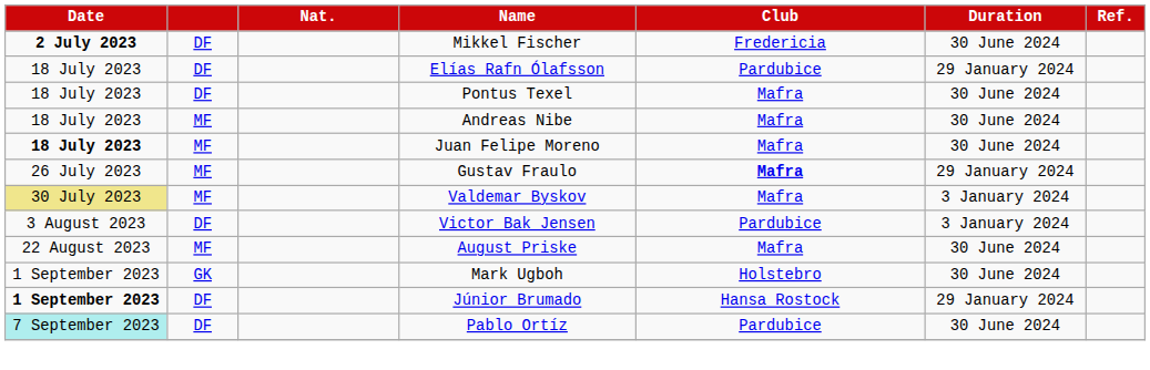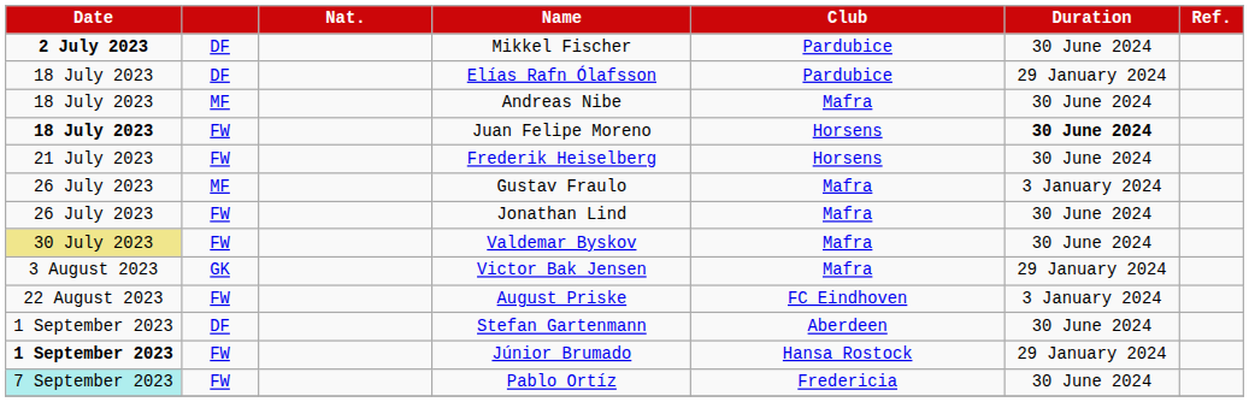 <table class="wikitable" style="text-align:center; font-size:90%">
 <tr>
 <th style="background:#cc0609; color:#fff; width:120px;">Date</th>
 <th style="background:#cc0609; color:#fff; width:50px;"></th>
 <th style="background:#cc0609; color:#fff; width:120px;">Nat.</th>
 <th style="background:#cc0609; color:#fff; width:180px;">Name</th>
 <th style="background:#cc0609; color:#fff; width:220px;">Club</th>
 <th style="background:#cc0609; color:#fff; width:120px;">Duration</th>
 <th style="background:#cc0609; color:#fff; width:40px;">Ref.</th>
 </tr>
 <tr>
 <td><strong>2 July 2023</strong></td>
 <td><a href='#'>DF</a></td>
 <td></td>
 <td>Mikkel Fischer</td>
-<td> <a href='#'>Fredericia</a></td>
+<td> <a href='#'>Pardubice</a></td>
 <td>30 June 2024</td>
 <td></td>
 </tr>
 <tr>
 <td>18 July 2023</td>
 <td><a href='#'>DF</a></td>
 <td></td>
 <td><a href='#'>Elías Rafn Ólafsson</a></td>
 <td> <a href='#'>Pardubice</a></td>
 <td>29 January 2024</td>
 <td></td>
 </tr>
 <tr>
 <td>18 July 2023</td>
-<td><a href='#'>DF</a></td>
-<td></td>
-<td>Pontus Texel</td>
-<td> <a href='#'>Mafra</a></td>
-<td>30 June 2024</td>
-<td></td>
-</tr>
-<tr>
-<td>18 July 2023</td>
 <td><a href='#'>MF</a></td>
 <td></td>
 <td>Andreas Nibe</td>
 <td> <a href='#'>Mafra</a></td>
 <td>30 June 2024</td>
 <td></td>
 </tr>
 <tr>
 <td><strong>18 July 2023</strong></td>
-<td><a href='#'>MF</a></td>
+<td><a href='#'>FW</a></td>
 <td></td>
 <td>Juan Felipe Moreno</td>
-<td> <a href='#'>Mafra</a></td>
+<td> <a href='#'>Horsens</a></td>
+<td><strong>30 June 2024</strong></td>
+<td></td>
+</tr>
+<tr>
+<td>21 July 2023</td>
+<td><a href='#'>FW</a></td>
+<td></td>
+<td><a href='#'>Frederik Heiselberg</a></td>
+<td> <a href='#'>Horsens</a></td>
 <td>30 June 2024</td>
 <td></td>
 </tr>
 <tr>
 <td>26 July 2023</td>
 <td><a href='#'>MF</a></td>
 <td></td>
 <td>Gustav Fraulo</td>
-<td><strong> <a href='#'>Mafra</a></strong></td>
-<td>29 January 2024</td>
-<td></td>
-</tr>
-<tr>
-<td style="background: khaki;">30 July 2023</td>
-<td><a href='#'>MF</a></td>
-<td></td>
-<td><a href='#'>Valdemar Byskov</a></td>
 <td> <a href='#'>Mafra</a></td>
 <td>3 January 2024</td>
 <td></td>
 </tr>
 <tr>
-<td>3 August 2023</td>
-<td><a href='#'>DF</a></td>
+<td>26 July 2023</td>
+<td><a href='#'>FW</a></td>
 <td></td>
-<td><a href='#'>Victor Bak Jensen</a></td>
-<td> <a href='#'>Pardubice</a></td>
-<td>3 January 2024</td>
-<td></td>
-</tr>
-<tr>
-<td>22 August 2023</td>
-<td><a href='#'>MF</a></td>
-<td></td>
-<td><a href='#'>August Priske</a></td>
+<td>Jonathan Lind</td>
 <td> <a href='#'>Mafra</a></td>
 <td>30 June 2024</td>
 <td></td>
 </tr>
 <tr>
-<td>1 September 2023</td>
+<td style="background: khaki;">30 July 2023</td>
+<td><a href='#'>FW</a></td>
+<td></td>
+<td><a href='#'>Valdemar Byskov</a></td>
+<td> <a href='#'>Mafra</a></td>
+<td>30 June 2024</td>
+<td></td>
+</tr>
+<tr>
+<td>3 August 2023</td>
 <td><a href='#'>GK</a></td>
 <td></td>
-<td>Mark Ugboh</td>
-<td> <a href='#'>Holstebro</a></td>
+<td><a href='#'>Victor Bak Jensen</a></td>
+<td> <a href='#'>Mafra</a></td>
+<td>29 January 2024</td>
+<td></td>
+</tr>
+<tr>
+<td>22 August 2023</td>
+<td><a href='#'>FW</a></td>
+<td></td>
+<td><a href='#'>August Priske</a></td>
+<td> <a href='#'>FC Eindhoven</a></td>
+<td>3 January 2024</td>
+<td></td>
+</tr>
+<tr>
+<td>1 September 2023</td>
+<td><a href='#'>DF</a></td>
+<td></td>
+<td><a href='#'>Stefan Gartenmann</a></td>
+<td> <a href='#'>Aberdeen</a></td>
 <td>30 June 2024</td>
 <td></td>
 </tr>
 <tr>
 <td><strong>1 September 2023</strong></td>
-<td><a href='#'>DF</a></td>
+<td><a href='#'>FW</a></td>
 <td></td>
 <td><a href='#'>Júnior Brumado</a></td>
 <td> <a href='#'>Hansa Rostock</a></td>
 <td>29 January 2024</td>
 <td></td>
 </tr>
 <tr>
 <td style="background: paleturquoise;">7 September 2023</td>
-<td><a href='#'>DF</a></td>
+<td><a href='#'>FW</a></td>
 <td></td>
 <td><a href='#'>Pablo Ortíz</a></td>
-<td> <a href='#'>Pardubice</a></td>
+<td> <a href='#'>Fredericia</a></td>
 <td>30 June 2024</td>
 <td></td>
 </tr>
 <tr>
 </tr>
 </table>
